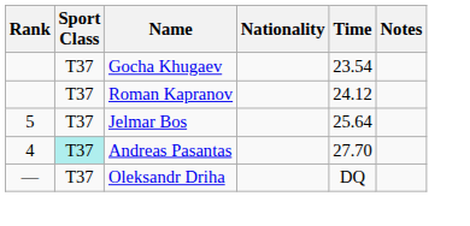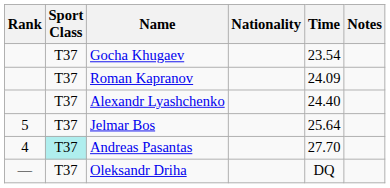 <table class="wikitable sortable" style="text-align:center">
 <tr>
 <th>Rank</th>
 <th>Sport<br>Class</th>
 <th>Name</th>
 <th>Nationality</th>
 <th>Time</th>
 <th>Notes</th>
 </tr>
 <tr>
 <td></td>
 <td>T37</td>
 <td align=left><a href='#'>Gocha Khugaev</a></td>
 <td align=left></td>
 <td>23.54</td>
 <td></td>
 </tr>
 <tr>
 <td></td>
 <td>T37</td>
 <td align=left><a href='#'>Roman Kapranov</a></td>
 <td align=left></td>
-<td>24.12</td>
+<td>24.09</td>
+<td></td>
+</tr>
+<tr>
+<td></td>
+<td>T37</td>
+<td align=left><a href='#'>Alexandr Lyashchenko</a></td>
+<td align=left></td>
+<td>24.40</td>
 <td></td>
 </tr>
 <tr>
 <td>5</td>
 <td>T37</td>
 <td align=left><a href='#'>Jelmar Bos</a></td>
 <td align=left></td>
 <td>25.64</td>
 <td></td>
 </tr>
 <tr>
 <td>4</td>
 <td style="background: paleturquoise;">T37</td>
 <td align=left><a href='#'>Andreas Pasantas</a></td>
 <td align=left></td>
 <td>27.70</td>
 <td></td>
 </tr>
 <tr>
 <td>—</td>
 <td>T37</td>
 <td align=left><a href='#'>Oleksandr Driha</a></td>
 <td align=left></td>
 <td>DQ</td>
 <td></td>
 </tr>
 </table>
